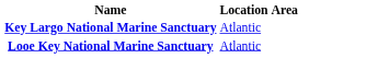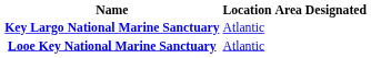 <table>
 <tr>
 <th>Name</th>
 <th>Location</th>
 <th data-sort-type=number>Area</th>
+<th>Designated</th>
 </tr>
 <tr>
 <th><a href='#'>Key Largo National Marine Sanctuary</a></th>
 <td><a href='#'>Atlantic</a></td>
+<td></td>
 <td></td>
 </tr>
 <tr>
 <th><a href='#'>Looe Key National Marine Sanctuary</a></th>
 <td><a href='#'>Atlantic</a></td>
 <td></td>
+<td></td>
 </tr>
 </table>
